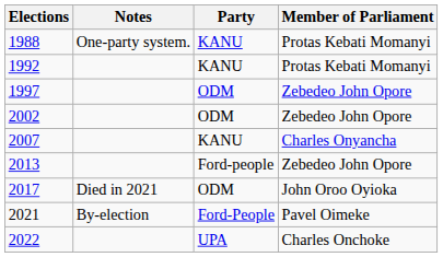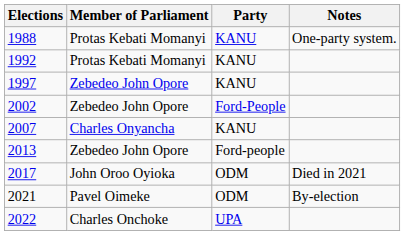 <table class="wikitable">
 <tr>
 <th>Elections</th>
+<th>Member of Parliament </th>
+<th>Party</th>
 <th>Notes</th>
-<th>Party</th>
-<th>Member of Parliament </th>
 </tr>
 <tr>
 <td><a href='#'>1988</a></td>
+<td>Protas Kebati Momanyi</td>
+<td><a href='#'>KANU</a></td>
 <td>One-party system.</td>
-<td><a href='#'>KANU</a></td>
-<td>Protas Kebati Momanyi</td>
 </tr>
 <tr>
 <td><a href='#'>1992</a></td>
+<td>Protas Kebati Momanyi</td>
+<td>KANU</td>
 <td></td>
-<td>KANU</td>
-<td>Protas Kebati Momanyi</td>
 </tr>
 <tr>
 <td><a href='#'>1997</a></td>
+<td><a href='#'>Zebedeo John Opore</a></td>
+<td>KANU</td>
 <td></td>
-<td><a href='#'>ODM</a></td>
-<td><a href='#'>Zebedeo John Opore</a></td>
 </tr>
 <tr>
 <td><a href='#'>2002</a></td>
+<td>Zebedeo John Opore</td>
+<td><a href='#'>Ford-People</a></td>
 <td></td>
-<td>ODM</td>
-<td>Zebedeo John Opore</td>
 </tr>
 <tr>
 <td><a href='#'>2007</a></td>
+<td><a href='#'>Charles Onyancha</a></td>
+<td>KANU</td>
 <td></td>
-<td>KANU</td>
-<td><a href='#'>Charles Onyancha</a></td>
 </tr>
 <tr>
 <td><a href='#'>2013</a></td>
+<td>Zebedeo John Opore</td>
+<td>Ford-people</td>
 <td></td>
-<td>Ford-people</td>
-<td>Zebedeo John Opore</td>
 </tr>
 <tr>
 <td><a href='#'>2017</a></td>
+<td>John Oroo Oyioka</td>
+<td>ODM</td>
 <td>Died in 2021</td>
-<td>ODM</td>
-<td>John Oroo Oyioka</td>
 </tr>
 <tr>
 <td>2021</td>
+<td>Pavel Oimeke</td>
+<td>ODM</td>
 <td>By-election</td>
-<td><a href='#'>Ford-People</a></td>
-<td>Pavel Oimeke</td>
 </tr>
 <tr>
 <td><a href='#'>2022</a></td>
+<td>Charles Onchoke</td>
+<td><a href='#'>UPA</a></td>
 <td></td>
-<td><a href='#'>UPA</a></td>
-<td>Charles Onchoke</td>
 </tr>
 </table>
